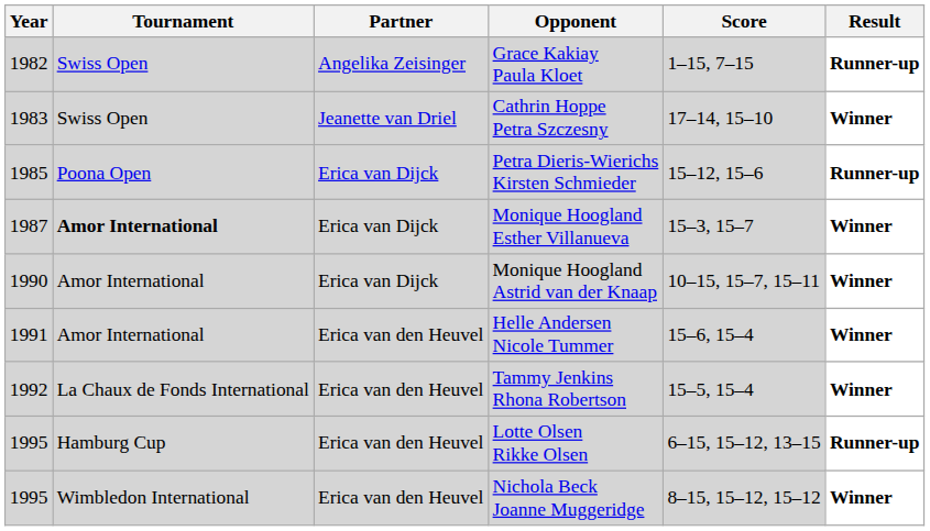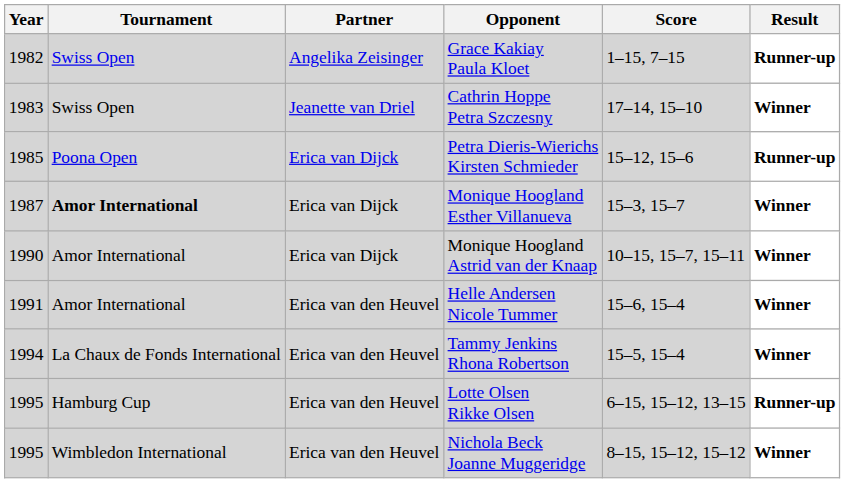 <table class="sortable wikitable" style="font-size: 90%;">
 <tr>
 <th>Year</th>
 <th>Tournament</th>
 <th>Partner</th>
 <th>Opponent</th>
 <th>Score</th>
 <th>Result</th>
 </tr>
 <tr style="background:#D5D5D5">
 <td align="center">1982</td>
 <td align="left"><a href='#'>Swiss Open</a></td>
 <td align="left"> <a href='#'>Angelika Zeisinger</a></td>
 <td align="left"> <a href='#'>Grace Kakiay</a><br> <a href='#'>Paula Kloet</a></td>
 <td align="left">1–15, 7–15</td>
 <td style="text-align:left; background:white"> <strong>Runner-up</strong></td>
 </tr>
 <tr style="background:#D5D5D5">
 <td align="center">1983</td>
 <td align="left">Swiss Open</td>
 <td align="left"> <a href='#'>Jeanette van Driel</a></td>
 <td align="left"> <a href='#'>Cathrin Hoppe</a><br> <a href='#'>Petra Szczesny</a></td>
 <td align="left">17–14, 15–10</td>
 <td style="text-align:left; background:white"> <strong>Winner</strong></td>
 </tr>
 <tr style="background:#D5D5D5">
 <td align="center">1985</td>
 <td align="left"><a href='#'>Poona Open</a></td>
 <td align="left"> <a href='#'>Erica van Dijck</a></td>
 <td align="left"> <a href='#'>Petra Dieris-Wierichs</a><br> <a href='#'>Kirsten Schmieder</a></td>
 <td align="left">15–12, 15–6</td>
 <td style="text-align:left; background:white"> <strong>Runner-up</strong></td>
 </tr>
 <tr style="background:#D5D5D5">
 <td align="center">1987</td>
 <td align="left"><strong>Amor International</strong></td>
 <td align="left"> Erica van Dijck</td>
 <td align="left"> <a href='#'>Monique Hoogland</a><br> <a href='#'>Esther Villanueva</a></td>
 <td align="left">15–3, 15–7</td>
 <td style="text-align:left; background:white"> <strong>Winner</strong></td>
 </tr>
 <tr style="background:#D5D5D5">
 <td align="center">1990</td>
 <td align="left">Amor International</td>
 <td align="left"> Erica van Dijck</td>
 <td align="left"> Monique Hoogland<br> <a href='#'>Astrid van der Knaap</a></td>
 <td align="left">10–15, 15–7, 15–11</td>
 <td style="text-align:left; background:white"> <strong>Winner</strong></td>
 </tr>
 <tr style="background:#D5D5D5">
 <td align="center">1991</td>
 <td align="left">Amor International</td>
 <td align="left"> Erica van den Heuvel</td>
 <td align="left"> <a href='#'>Helle Andersen</a><br> <a href='#'>Nicole Tummer</a></td>
 <td align="left">15–6, 15–4</td>
 <td style="text-align:left; background:white"> <strong>Winner</strong></td>
 </tr>
 <tr style="background:#D5D5D5">
-<td align="center">1992</td>
+<td align="center">1994</td>
 <td align="left">La Chaux de Fonds International</td>
 <td align="left"> Erica van den Heuvel</td>
 <td align="left"> <a href='#'>Tammy Jenkins</a><br> <a href='#'>Rhona Robertson</a></td>
 <td align="left">15–5, 15–4</td>
 <td style="text-align:left; background:white"> <strong>Winner</strong></td>
 </tr>
 <tr style="background:#D5D5D5">
 <td align="center">1995</td>
 <td align="left">Hamburg Cup</td>
 <td align="left"> Erica van den Heuvel</td>
 <td align="left"> <a href='#'>Lotte Olsen</a><br> <a href='#'>Rikke Olsen</a></td>
 <td align="left">6–15, 15–12, 13–15</td>
 <td style="text-align:left; background:white"> <strong>Runner-up</strong></td>
 </tr>
 <tr style="background:#D5D5D5">
 <td align="center">1995</td>
 <td align="left">Wimbledon International</td>
 <td align="left"> Erica van den Heuvel</td>
 <td align="left"> <a href='#'>Nichola Beck</a><br> <a href='#'>Joanne Muggeridge</a></td>
 <td align="left">8–15, 15–12, 15–12</td>
 <td style="text-align:left; background:white"> <strong>Winner</strong></td>
 </tr>
 </table>
